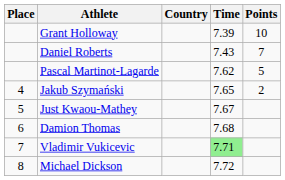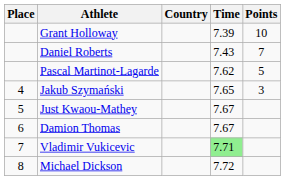 <table class="wikitable">
 <tr>
 <th>Place</th>
 <th>Athlete</th>
 <th>Country</th>
 <th>Time</th>
 <th>Points</th>
 </tr>
 <tr>
 <td align=center></td>
 <td><a href='#'>Grant Holloway</a></td>
 <td></td>
 <td>7.39</td>
 <td align=center>10</td>
 </tr>
 <tr>
 <td align=center></td>
 <td><a href='#'>Daniel Roberts</a></td>
 <td></td>
 <td>7.43</td>
 <td align=center>7</td>
 </tr>
 <tr>
 <td align=center></td>
 <td><a href='#'>Pascal Martinot-Lagarde</a></td>
 <td></td>
 <td>7.62</td>
 <td align=center>5</td>
 </tr>
 <tr>
 <td align=center>4</td>
 <td><a href='#'>Jakub Szymański</a></td>
 <td></td>
 <td>7.65</td>
-<td align=center>2</td>
+<td align=center>3</td>
 </tr>
 <tr>
 <td align=center>5</td>
 <td><a href='#'>Just Kwaou-Mathey</a></td>
 <td></td>
 <td>7.67</td>
 <td align=center></td>
 </tr>
 <tr>
 <td align=center>6</td>
 <td><a href='#'>Damion Thomas</a></td>
 <td></td>
-<td>7.68</td>
+<td>7.67</td>
 <td align=center></td>
 </tr>
 <tr>
 <td align=center>7</td>
 <td><a href='#'>Vladimir Vukicevic</a></td>
 <td></td>
 <td style="background: lightgreen;">7.71</td>
 <td align=center></td>
 </tr>
 <tr>
 <td align=center>8</td>
 <td><a href='#'>Michael Dickson</a></td>
 <td></td>
 <td>7.72</td>
 <td align=center></td>
 </tr>
 </table>
